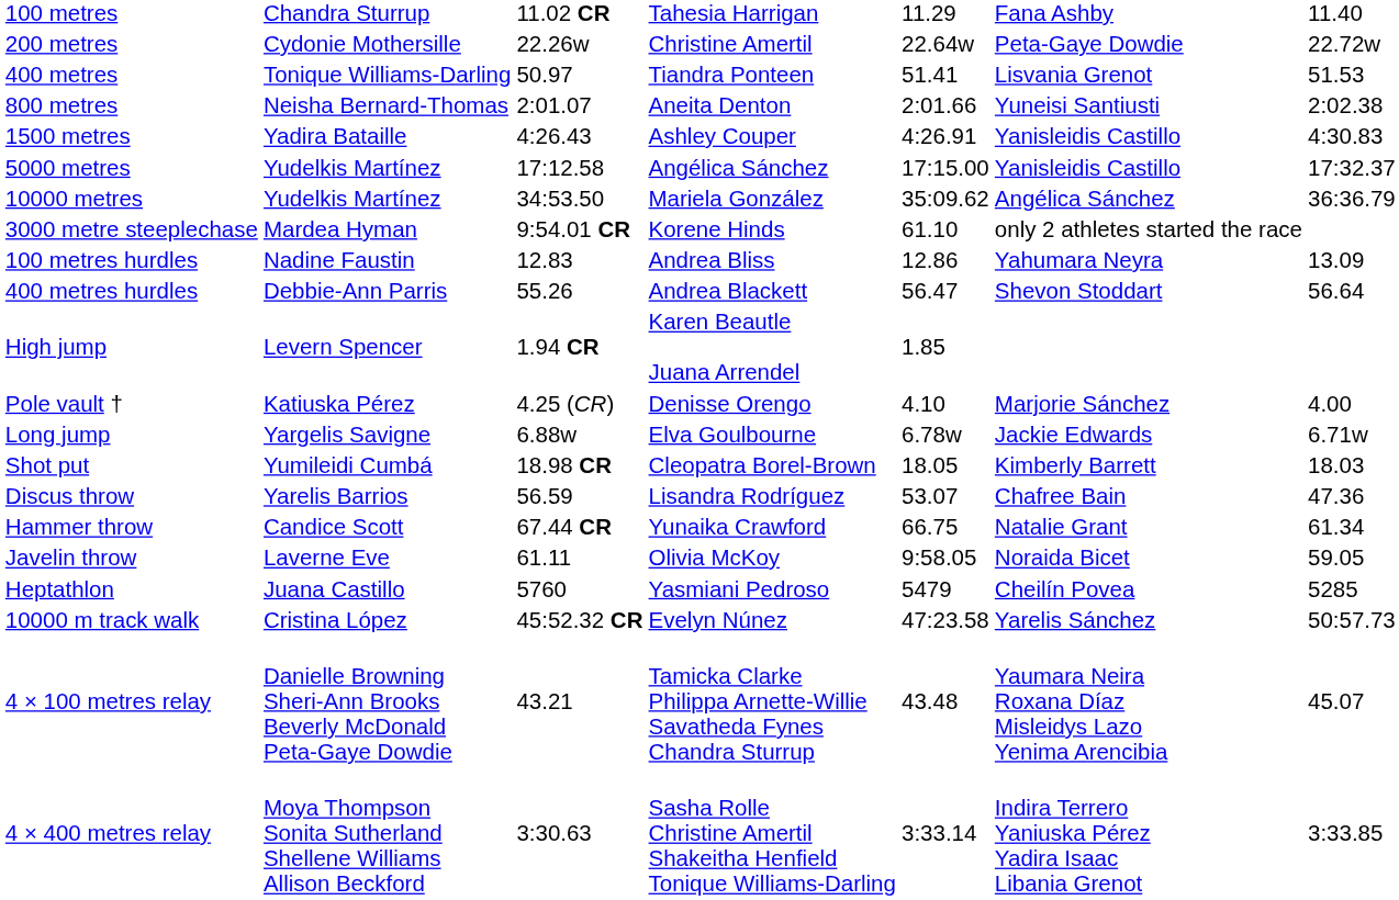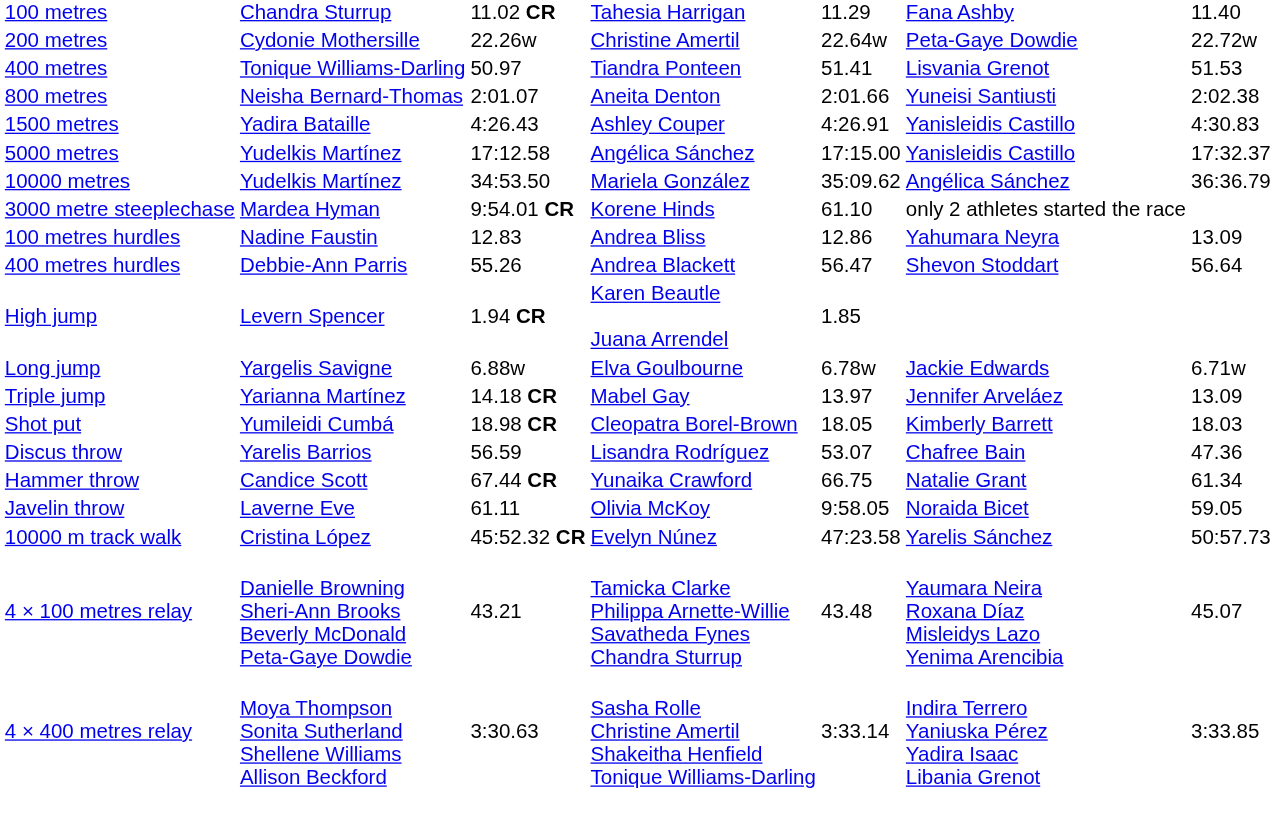 <table>
 <tr>
 <td><a href='#'>100 metres</a></td>
 <td><a href='#'>Chandra Sturrup</a><br> </td>
 <td>11.02 <strong>CR</strong></td>
 <td><a href='#'>Tahesia Harrigan</a><br> </td>
 <td>11.29</td>
 <td><a href='#'>Fana Ashby</a><br> </td>
 <td>11.40</td>
 </tr>
 <tr>
 <td><a href='#'>200 metres</a></td>
 <td><a href='#'>Cydonie Mothersille</a><br> </td>
 <td>22.26w</td>
 <td><a href='#'>Christine Amertil</a><br> </td>
 <td>22.64w</td>
 <td><a href='#'>Peta-Gaye Dowdie</a><br> </td>
 <td>22.72w</td>
 </tr>
 <tr>
 <td><a href='#'>400 metres</a></td>
 <td><a href='#'>Tonique Williams-Darling</a><br> </td>
 <td>50.97</td>
 <td><a href='#'>Tiandra Ponteen</a><br> </td>
 <td>51.41</td>
 <td><a href='#'>Lisvania Grenot</a><br> </td>
 <td>51.53</td>
 </tr>
 <tr>
 <td><a href='#'>800 metres</a></td>
 <td><a href='#'>Neisha Bernard-Thomas</a><br> </td>
 <td>2:01.07</td>
 <td><a href='#'>Aneita Denton</a><br> </td>
 <td>2:01.66</td>
 <td><a href='#'>Yuneisi Santiusti</a><br> </td>
 <td>2:02.38</td>
 </tr>
 <tr>
 <td><a href='#'>1500 metres</a></td>
 <td><a href='#'>Yadira Bataille</a><br> </td>
 <td>4:26.43</td>
 <td><a href='#'>Ashley Couper</a><br> </td>
 <td>4:26.91</td>
 <td><a href='#'>Yanisleidis Castillo</a><br> </td>
 <td>4:30.83</td>
 </tr>
 <tr>
 <td><a href='#'>5000 metres</a></td>
 <td><a href='#'>Yudelkis Martínez</a><br> </td>
 <td>17:12.58</td>
 <td><a href='#'>Angélica Sánchez</a><br> </td>
 <td>17:15.00</td>
 <td><a href='#'>Yanisleidis Castillo</a><br> </td>
 <td>17:32.37</td>
 </tr>
 <tr>
 <td><a href='#'>10000 metres</a></td>
 <td><a href='#'>Yudelkis Martínez</a><br> </td>
 <td>34:53.50</td>
 <td><a href='#'>Mariela González</a><br> </td>
 <td>35:09.62</td>
 <td><a href='#'>Angélica Sánchez</a><br> </td>
 <td>36:36.79</td>
 </tr>
 <tr>
 <td><a href='#'>3000 metre steeplechase</a></td>
 <td><a href='#'>Mardea Hyman</a><br> </td>
 <td>9:54.01 <strong>CR</strong></td>
 <td><a href='#'>Korene Hinds</a><br> </td>
 <td>61.10</td>
 <td>only 2 athletes started the race</td>
 <td></td>
 </tr>
 <tr>
 <td><a href='#'>100 metres hurdles</a></td>
 <td><a href='#'>Nadine Faustin</a><br> </td>
 <td>12.83</td>
 <td><a href='#'>Andrea Bliss</a><br> </td>
 <td>12.86</td>
 <td><a href='#'>Yahumara Neyra</a><br> </td>
 <td>13.09</td>
 </tr>
 <tr>
 <td><a href='#'>400 metres hurdles</a></td>
 <td><a href='#'>Debbie-Ann Parris</a><br> </td>
 <td>55.26</td>
 <td><a href='#'>Andrea Blackett</a><br> </td>
 <td>56.47</td>
 <td><a href='#'>Shevon Stoddart</a><br> </td>
 <td>56.64</td>
 </tr>
 <tr>
 <td><a href='#'>High jump</a></td>
 <td><a href='#'>Levern Spencer</a><br> </td>
 <td>1.94 <strong>CR</strong></td>
 <td><a href='#'>Karen Beautle</a><br> <br> <a href='#'>Juana Arrendel</a><br> </td>
 <td>1.85</td>
 <td></td>
 <td></td>
 </tr>
 <tr>
-<td><a href='#'>Pole vault</a> †</td>
-<td><a href='#'>Katiuska Pérez</a><br> </td>
-<td>4.25 (<em>CR</em>)</td>
-<td><a href='#'>Denisse Orengo</a><br> </td>
-<td>4.10</td>
-<td><a href='#'>Marjorie Sánchez</a><br> </td>
-<td>4.00</td>
-</tr>
-<tr>
 <td><a href='#'>Long jump</a></td>
 <td><a href='#'>Yargelis Savigne</a><br> </td>
 <td>6.88w</td>
 <td><a href='#'>Elva Goulbourne</a><br> </td>
 <td>6.78w</td>
 <td><a href='#'>Jackie Edwards</a><br> </td>
 <td>6.71w</td>
+</tr>
+<tr>
+<td><a href='#'>Triple jump</a></td>
+<td><a href='#'>Yarianna Martínez</a><br> </td>
+<td>14.18 <strong>CR</strong></td>
+<td><a href='#'>Mabel Gay</a><br> </td>
+<td>13.97</td>
+<td><a href='#'>Jennifer Arveláez</a><br> </td>
+<td>13.09</td>
 </tr>
 <tr>
 <td><a href='#'>Shot put</a></td>
 <td><a href='#'>Yumileidi Cumbá</a><br> </td>
 <td>18.98 <strong>CR</strong></td>
 <td><a href='#'>Cleopatra Borel-Brown</a><br> </td>
 <td>18.05</td>
 <td><a href='#'>Kimberly Barrett</a><br> </td>
 <td>18.03</td>
 </tr>
 <tr>
 <td><a href='#'>Discus throw</a></td>
 <td><a href='#'>Yarelis Barrios</a><br> </td>
 <td>56.59</td>
 <td><a href='#'>Lisandra Rodríguez</a><br> </td>
 <td>53.07</td>
 <td><a href='#'>Chafree Bain</a><br> </td>
 <td>47.36</td>
 </tr>
 <tr>
 <td><a href='#'>Hammer throw</a></td>
 <td><a href='#'>Candice Scott</a><br> </td>
 <td>67.44 <strong>CR</strong></td>
 <td><a href='#'>Yunaika Crawford</a><br> </td>
 <td>66.75</td>
 <td><a href='#'>Natalie Grant</a><br> </td>
 <td>61.34</td>
 </tr>
 <tr>
 <td><a href='#'>Javelin throw</a></td>
 <td><a href='#'>Laverne Eve</a><br> </td>
 <td>61.11</td>
 <td><a href='#'>Olivia McKoy</a><br> </td>
 <td>9:58.05</td>
 <td><a href='#'>Noraida Bicet</a><br> </td>
 <td>59.05</td>
 </tr>
 <tr>
-<td><a href='#'>Heptathlon</a></td>
-<td><a href='#'>Juana Castillo</a><br> </td>
-<td>5760</td>
-<td><a href='#'>Yasmiani Pedroso</a><br> </td>
-<td>5479</td>
-<td><a href='#'>Cheilín Povea</a><br> </td>
-<td>5285</td>
-</tr>
-<tr>
 <td><a href='#'>10000 m track walk</a></td>
 <td><a href='#'>Cristina López</a><br> </td>
 <td>45:52.32 <strong>CR</strong></td>
 <td><a href='#'>Evelyn Núnez</a><br> </td>
 <td>47:23.58</td>
 <td><a href='#'>Yarelis Sánchez</a><br> </td>
 <td>50:57.73</td>
 </tr>
 <tr>
 <td><a href='#'>4 × 100 metres relay</a></td>
 <td><br><a href='#'>Danielle Browning</a><br><a href='#'>Sheri-Ann Brooks</a><br><a href='#'>Beverly McDonald</a><br><a href='#'>Peta-Gaye Dowdie</a></td>
 <td>43.21</td>
 <td><br><a href='#'>Tamicka Clarke</a><br><a href='#'>Philippa Arnette-Willie</a><br><a href='#'>Savatheda Fynes</a><br><a href='#'>Chandra Sturrup</a></td>
 <td>43.48</td>
 <td><br><a href='#'>Yaumara Neira</a><br><a href='#'>Roxana Díaz</a><br><a href='#'>Misleidys Lazo</a><br><a href='#'>Yenima Arencibia</a></td>
 <td>45.07</td>
 </tr>
 <tr>
 <td><a href='#'>4 × 400 metres relay</a></td>
 <td><br><a href='#'>Moya Thompson</a><br><a href='#'>Sonita Sutherland</a><br><a href='#'>Shellene Williams</a><br><a href='#'>Allison Beckford</a></td>
 <td>3:30.63</td>
 <td><br><a href='#'>Sasha Rolle</a><br><a href='#'>Christine Amertil</a><br><a href='#'>Shakeitha Henfield</a><br><a href='#'>Tonique Williams-Darling</a></td>
 <td>3:33.14</td>
 <td><br><a href='#'>Indira Terrero</a><br><a href='#'>Yaniuska Pérez</a><br><a href='#'>Yadira Isaac</a><br><a href='#'>Libania Grenot</a></td>
 <td>3:33.85</td>
 </tr>
 </table>
